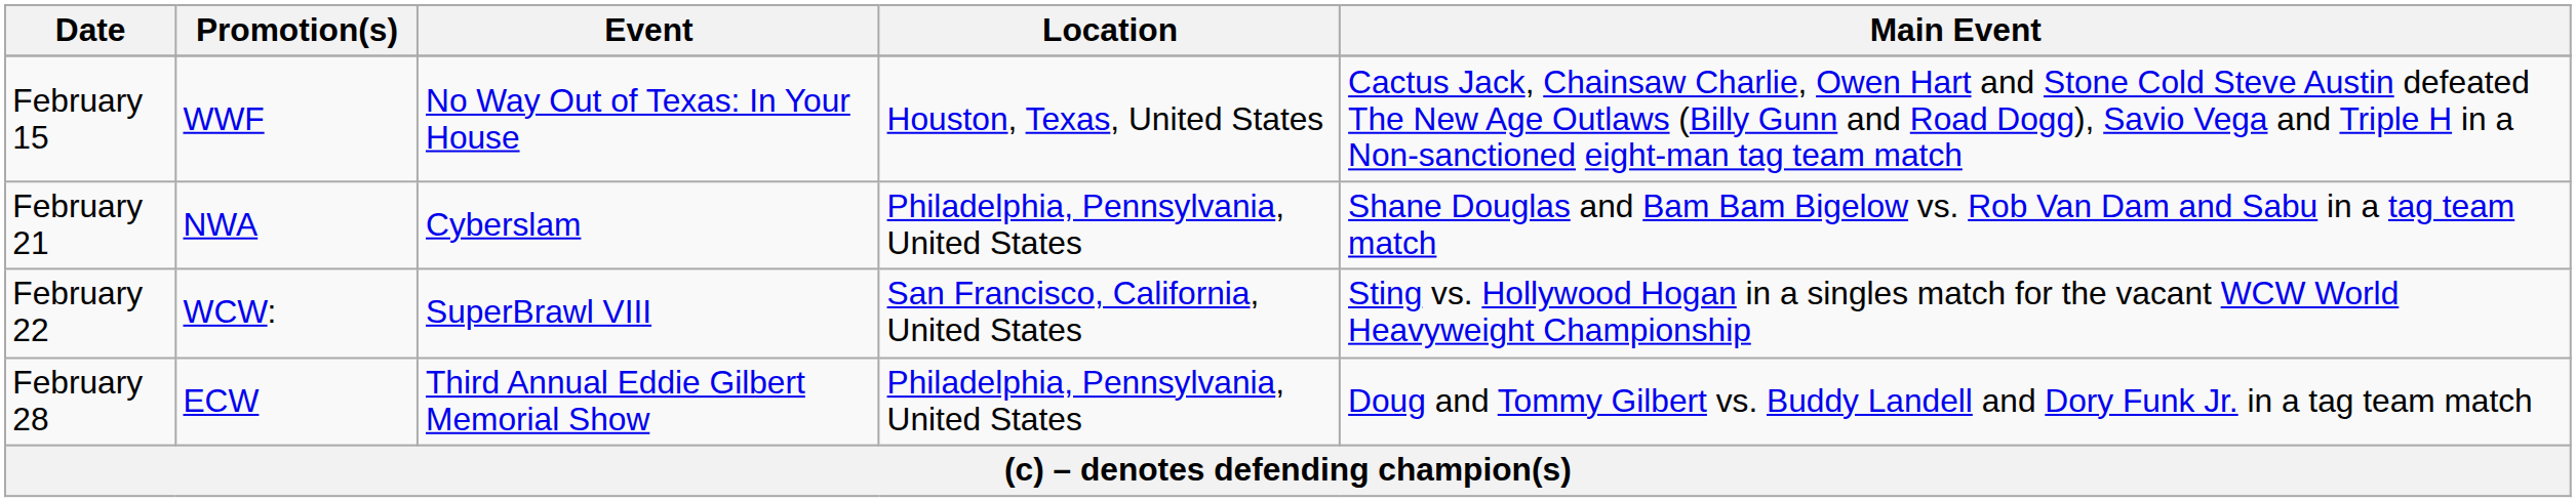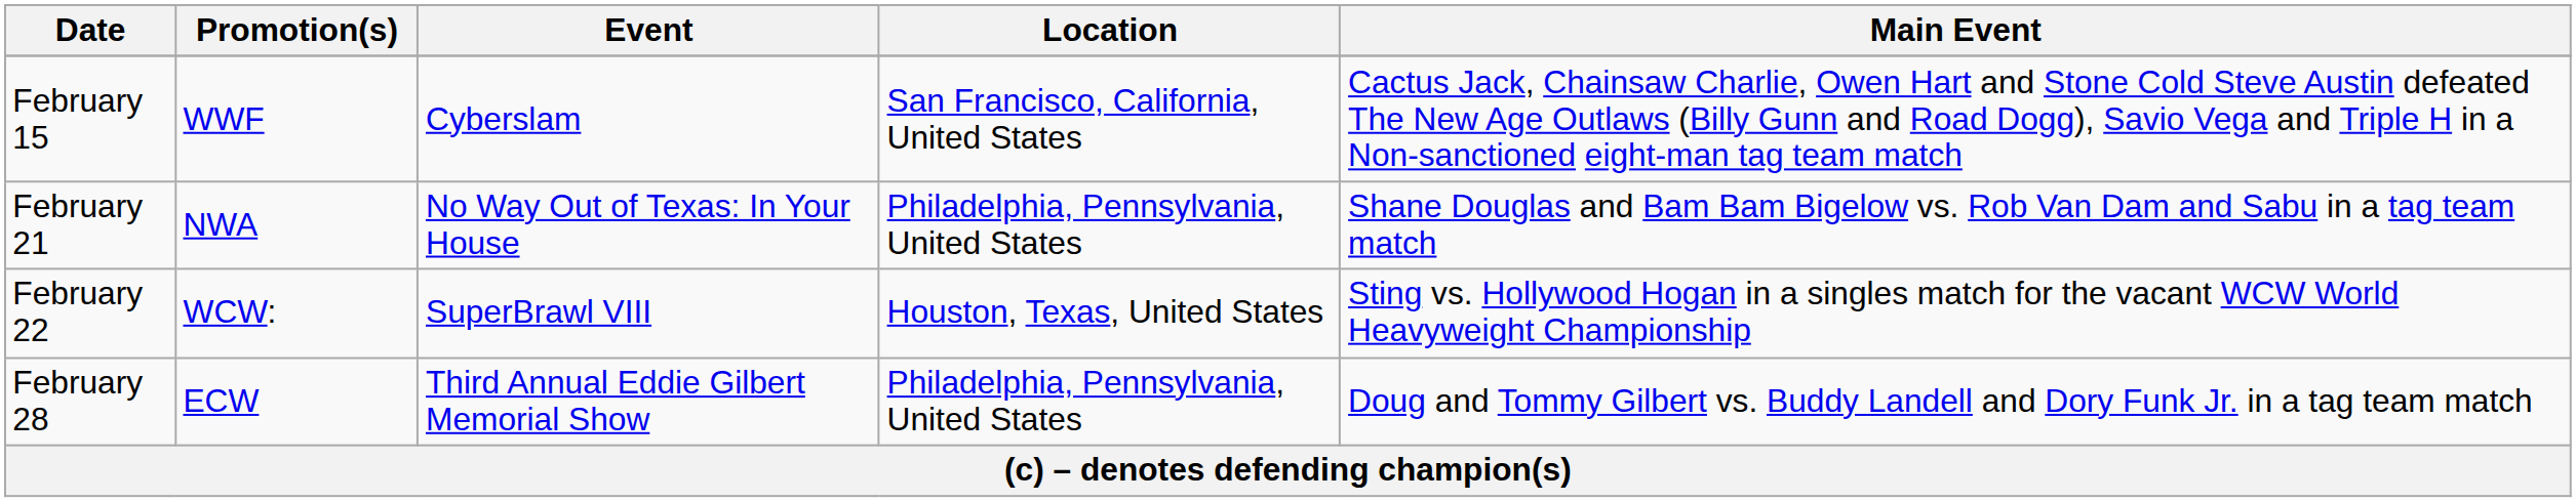 <table class="wikitable" style="width:100%;">
 <tr>
 <th width="5%">Date</th>
 <th width="5%">Promotion(s)</th>
 <th style="width:15%;">Event</th>
 <th style="width:15%;">Location</th>
 <th style="width:40%;">Main Event</th>
 </tr>
 <tr style="width:20%;" |Notes>
 </tr>
 <tr>
 <td>February 15</td>
 <td><a href='#'>WWF</a></td>
-<td><a href='#'>No Way Out of Texas: In Your House</a></td>
-<td><a href='#'>Houston</a>, <a href='#'>Texas</a>, United States</td>
+<td><a href='#'>Cyberslam</a></td>
+<td><a href='#'>San Francisco, California</a>, United States</td>
 <td><a href='#'>Cactus Jack</a>, <a href='#'>Chainsaw Charlie</a>, <a href='#'>Owen Hart</a> and <a href='#'>Stone Cold Steve Austin</a> defeated <a href='#'>The New Age Outlaws</a> (<a href='#'>Billy Gunn</a> and <a href='#'>Road Dogg</a>), <a href='#'>Savio Vega</a> and <a href='#'>Triple H</a> in a <a href='#'>Non-sanctioned</a> <a href='#'>eight-man tag team match</a></td>
 </tr>
 <tr>
 <td>February 21</td>
 <td><a href='#'>NWA</a></td>
-<td><a href='#'>Cyberslam</a></td>
+<td><a href='#'>No Way Out of Texas: In Your House</a></td>
 <td><a href='#'>Philadelphia, Pennsylvania</a>, United States</td>
 <td><a href='#'>Shane Douglas</a> and <a href='#'>Bam Bam Bigelow</a> vs. <a href='#'>Rob Van Dam and Sabu</a> in a <a href='#'>tag team match</a></td>
 </tr>
 <tr>
 <td>February 22</td>
 <td><a href='#'>WCW</a>:<br></td>
 <td><a href='#'>SuperBrawl VIII</a></td>
-<td><a href='#'>San Francisco, California</a>, United States</td>
+<td><a href='#'>Houston</a>, <a href='#'>Texas</a>, United States</td>
 <td><a href='#'>Sting</a> vs. <a href='#'>Hollywood Hogan</a> in a singles match for the vacant <a href='#'>WCW World Heavyweight Championship</a></td>
 </tr>
 <tr>
 <td>February 28</td>
 <td><a href='#'>ECW</a></td>
 <td><a href='#'>Third Annual Eddie Gilbert Memorial Show</a></td>
 <td><a href='#'>Philadelphia, Pennsylvania</a>, United States</td>
 <td><a href='#'>Doug</a> and <a href='#'>Tommy Gilbert</a> vs. <a href='#'>Buddy Landell</a> and <a href='#'>Dory Funk Jr.</a> in a tag team match</td>
 </tr>
 <tr>
 <th colspan="6">(c) – denotes defending champion(s)</th>
 </tr>
 </table>
